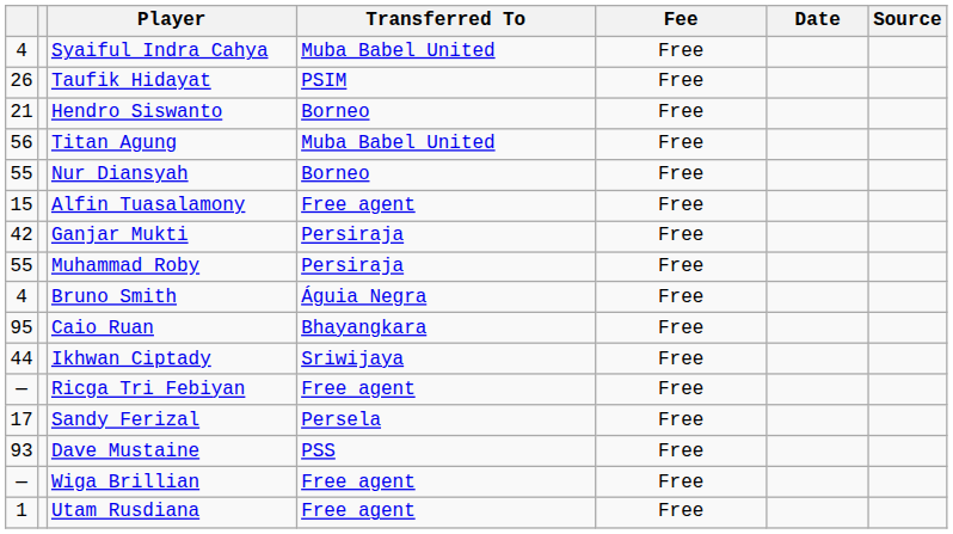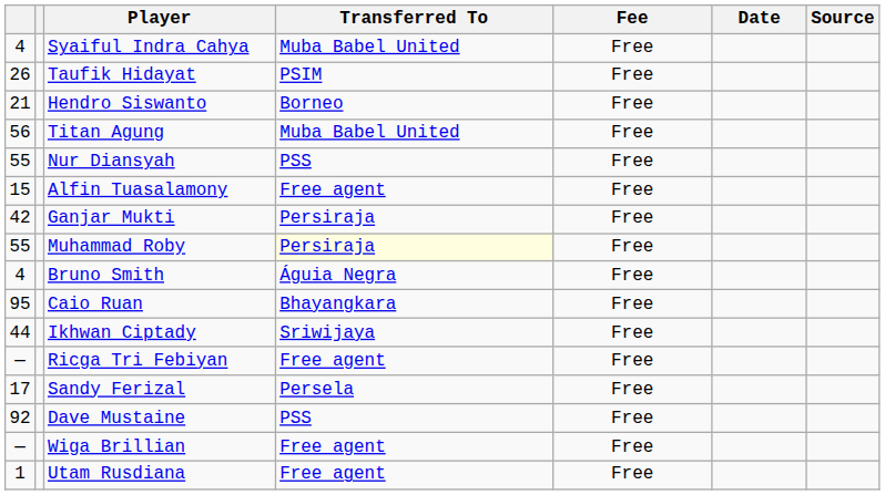 <table class="wikitable plainrowheaders sortable" style="font-size:95%">
 <tr>
 <th></th>
 <th></th>
 <th scope="col" style="width:200px;"><strong>Player</strong></th>
 <th scope="col" style="width:250px;"><strong>Transferred To</strong></th>
 <th scope="col" style="width:150px;"><strong>Fee</strong></th>
 <th scope="col" style="width:78px;"><strong>Date</strong></th>
 <th><strong>Source</strong></th>
 </tr>
 <tr>
 <td align=center>4</td>
 <td align=center></td>
 <td> <a href='#'>Syaiful Indra Cahya</a></td>
 <td> <a href='#'>Muba Babel United</a></td>
 <td align=center>Free</td>
 <td align=center></td>
 <td align=center></td>
 </tr>
 <tr>
 <td align=center>26</td>
 <td align=center></td>
 <td> <a href='#'>Taufik Hidayat</a></td>
 <td> <a href='#'>PSIM</a></td>
 <td align=center>Free</td>
 <td align=center></td>
 <td align=center></td>
 </tr>
 <tr>
 <td align=center>21</td>
 <td align=center></td>
 <td> <a href='#'>Hendro Siswanto</a></td>
 <td> <a href='#'>Borneo</a></td>
 <td align=center>Free</td>
 <td align=center></td>
 <td align=center></td>
 </tr>
 <tr>
 <td align=center>56</td>
 <td align=center></td>
 <td> <a href='#'>Titan Agung</a></td>
 <td> <a href='#'>Muba Babel United</a></td>
 <td align=center>Free</td>
 <td align=center></td>
 <td align=center></td>
 </tr>
 <tr>
 <td align=center>55</td>
 <td align=center></td>
 <td> <a href='#'>Nur Diansyah</a></td>
-<td> <a href='#'>Borneo</a></td>
+<td> <a href='#'>PSS</a></td>
 <td align=center>Free</td>
 <td align=center></td>
 <td align=center></td>
 </tr>
 <tr>
 <td align=center>15</td>
 <td align=center></td>
 <td> <a href='#'>Alfin Tuasalamony</a></td>
 <td><a href='#'>Free agent</a></td>
 <td align=center>Free</td>
 <td align=center></td>
 <td></td>
 </tr>
 <tr>
 <td align=center>42</td>
 <td align=center></td>
 <td> <a href='#'>Ganjar Mukti</a></td>
 <td> <a href='#'>Persiraja</a></td>
 <td align=center>Free</td>
 <td align=center></td>
 <td></td>
 </tr>
 <tr>
 <td align=center>55</td>
 <td align=center></td>
 <td> <a href='#'>Muhammad Roby</a></td>
-<td> <a href='#'>Persiraja</a></td>
+<td style="background: lightyellow;"> <a href='#'>Persiraja</a></td>
 <td align=center>Free</td>
 <td align=center></td>
 <td align=center></td>
 </tr>
 <tr>
 <td align=center>4</td>
 <td align=center></td>
 <td> <a href='#'>Bruno Smith</a></td>
 <td> <a href='#'>Águia Negra</a></td>
 <td align=center>Free</td>
 <td align=center></td>
 <td align=center></td>
 </tr>
 <tr>
 <td align=center>95</td>
 <td align=center></td>
 <td> <a href='#'>Caio Ruan</a></td>
 <td> <a href='#'>Bhayangkara</a></td>
 <td align=center>Free</td>
 <td align=center></td>
 <td align=center></td>
 </tr>
 <tr>
 <td align=center>44</td>
 <td align=center></td>
 <td> <a href='#'>Ikhwan Ciptady</a></td>
 <td> <a href='#'>Sriwijaya</a></td>
 <td align=center>Free</td>
 <td align=center></td>
 <td align=center></td>
 </tr>
 <tr>
 <td align=center>—</td>
 <td align=center></td>
 <td> <a href='#'>Ricga Tri Febiyan</a></td>
 <td><a href='#'>Free agent</a></td>
 <td align=center>Free</td>
 <td align=center></td>
 <td align=center></td>
 </tr>
 <tr>
 <td align=center>17</td>
 <td align=center></td>
 <td> <a href='#'>Sandy Ferizal</a></td>
 <td> <a href='#'>Persela</a></td>
 <td align=center>Free</td>
 <td align=center></td>
 <td align=center></td>
 </tr>
 <tr>
-<td align=center>93</td>
+<td align=center>92</td>
 <td align=center></td>
 <td> <a href='#'>Dave Mustaine</a></td>
 <td> <a href='#'>PSS</a></td>
 <td align=center>Free</td>
 <td align=center></td>
 <td align=center></td>
 </tr>
 <tr>
 <td align=center>—</td>
 <td align=center></td>
 <td> <a href='#'>Wiga Brillian</a></td>
 <td><a href='#'>Free agent</a></td>
 <td align=center>Free</td>
 <td align=center></td>
 <td align=center></td>
 </tr>
 <tr>
 <td align=center>1</td>
 <td align=center></td>
 <td> <a href='#'>Utam Rusdiana</a></td>
 <td><a href='#'>Free agent</a></td>
 <td align=center>Free</td>
 <td align=center></td>
 <td align=center></td>
 </tr>
 </table>
